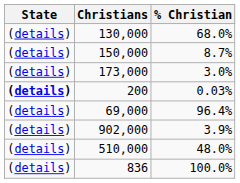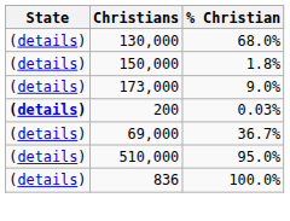 <table class="wikitable sortable col1left" style="text-align:right" cellspacing="4">
 <tr style="background:#ccf;">
 <th>State</th>
 <th>Christians</th>
 <th>% Christian</th>
 </tr>
 <tr>
 <td> (<a href='#'>details</a>)</td>
 <td>130,000</td>
 <td>68.0%</td>
 </tr>
 <tr>
 <td> (<a href='#'>details</a>)</td>
 <td>150,000</td>
-<td>8.7%</td>
+<td>1.8%</td>
 </tr>
 <tr>
 <td> (<a href='#'>details</a>)</td>
 <td>173,000</td>
-<td>3.0%</td>
+<td>9.0%</td>
 </tr>
 <tr>
 <td><strong> (<a href='#'>details</a>)</strong></td>
 <td>200</td>
 <td>0.03%</td>
 </tr>
 <tr>
 <td> (<a href='#'>details</a>)</td>
 <td>69,000</td>
-<td>96.4%</td>
-</tr>
-<tr>
-<td> (<a href='#'>details</a>)</td>
-<td>902,000</td>
-<td>3.9%</td>
+<td>36.7%</td>
 </tr>
 <tr>
 <td> (<a href='#'>details</a>)</td>
 <td>510,000</td>
-<td>48.0%</td>
+<td>95.0%</td>
 </tr>
 <tr>
 <td> (<a href='#'>details</a>)</td>
 <td>836</td>
 <td>100.0%</td>
 </tr>
 </table>
